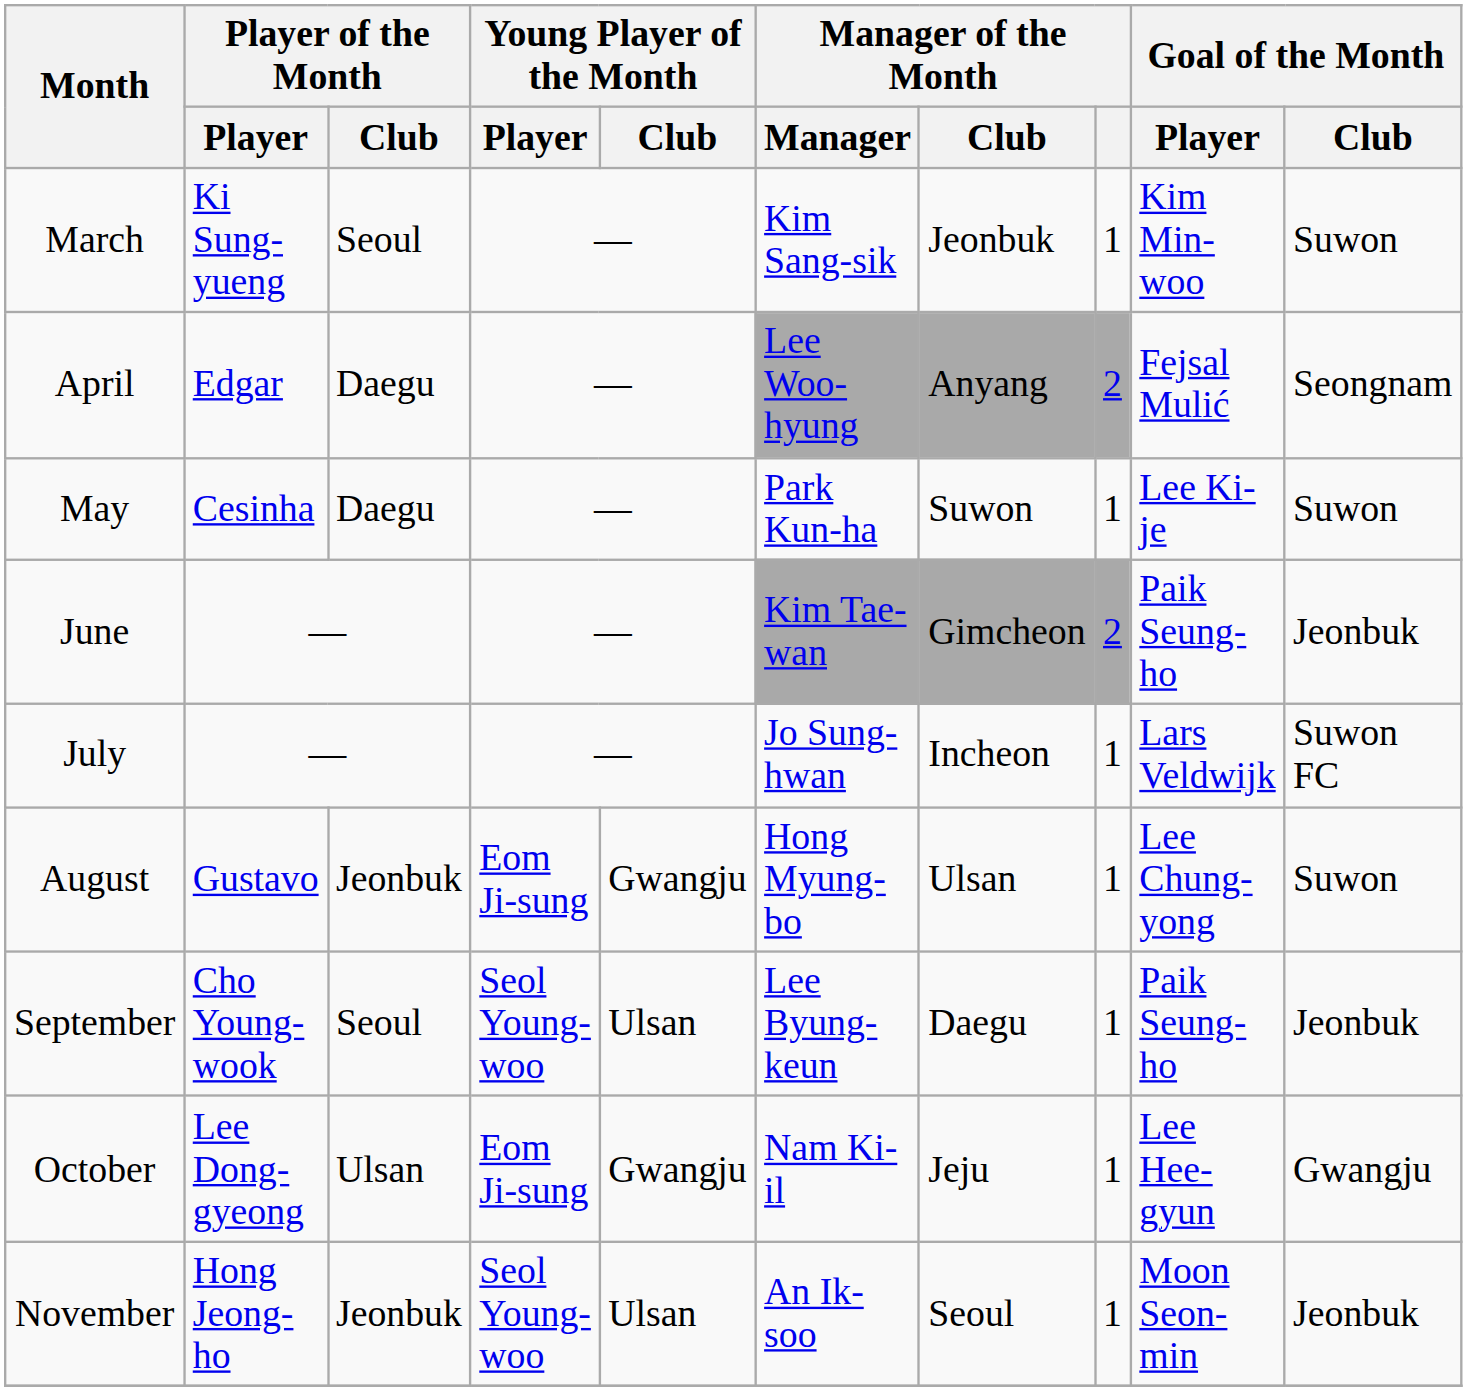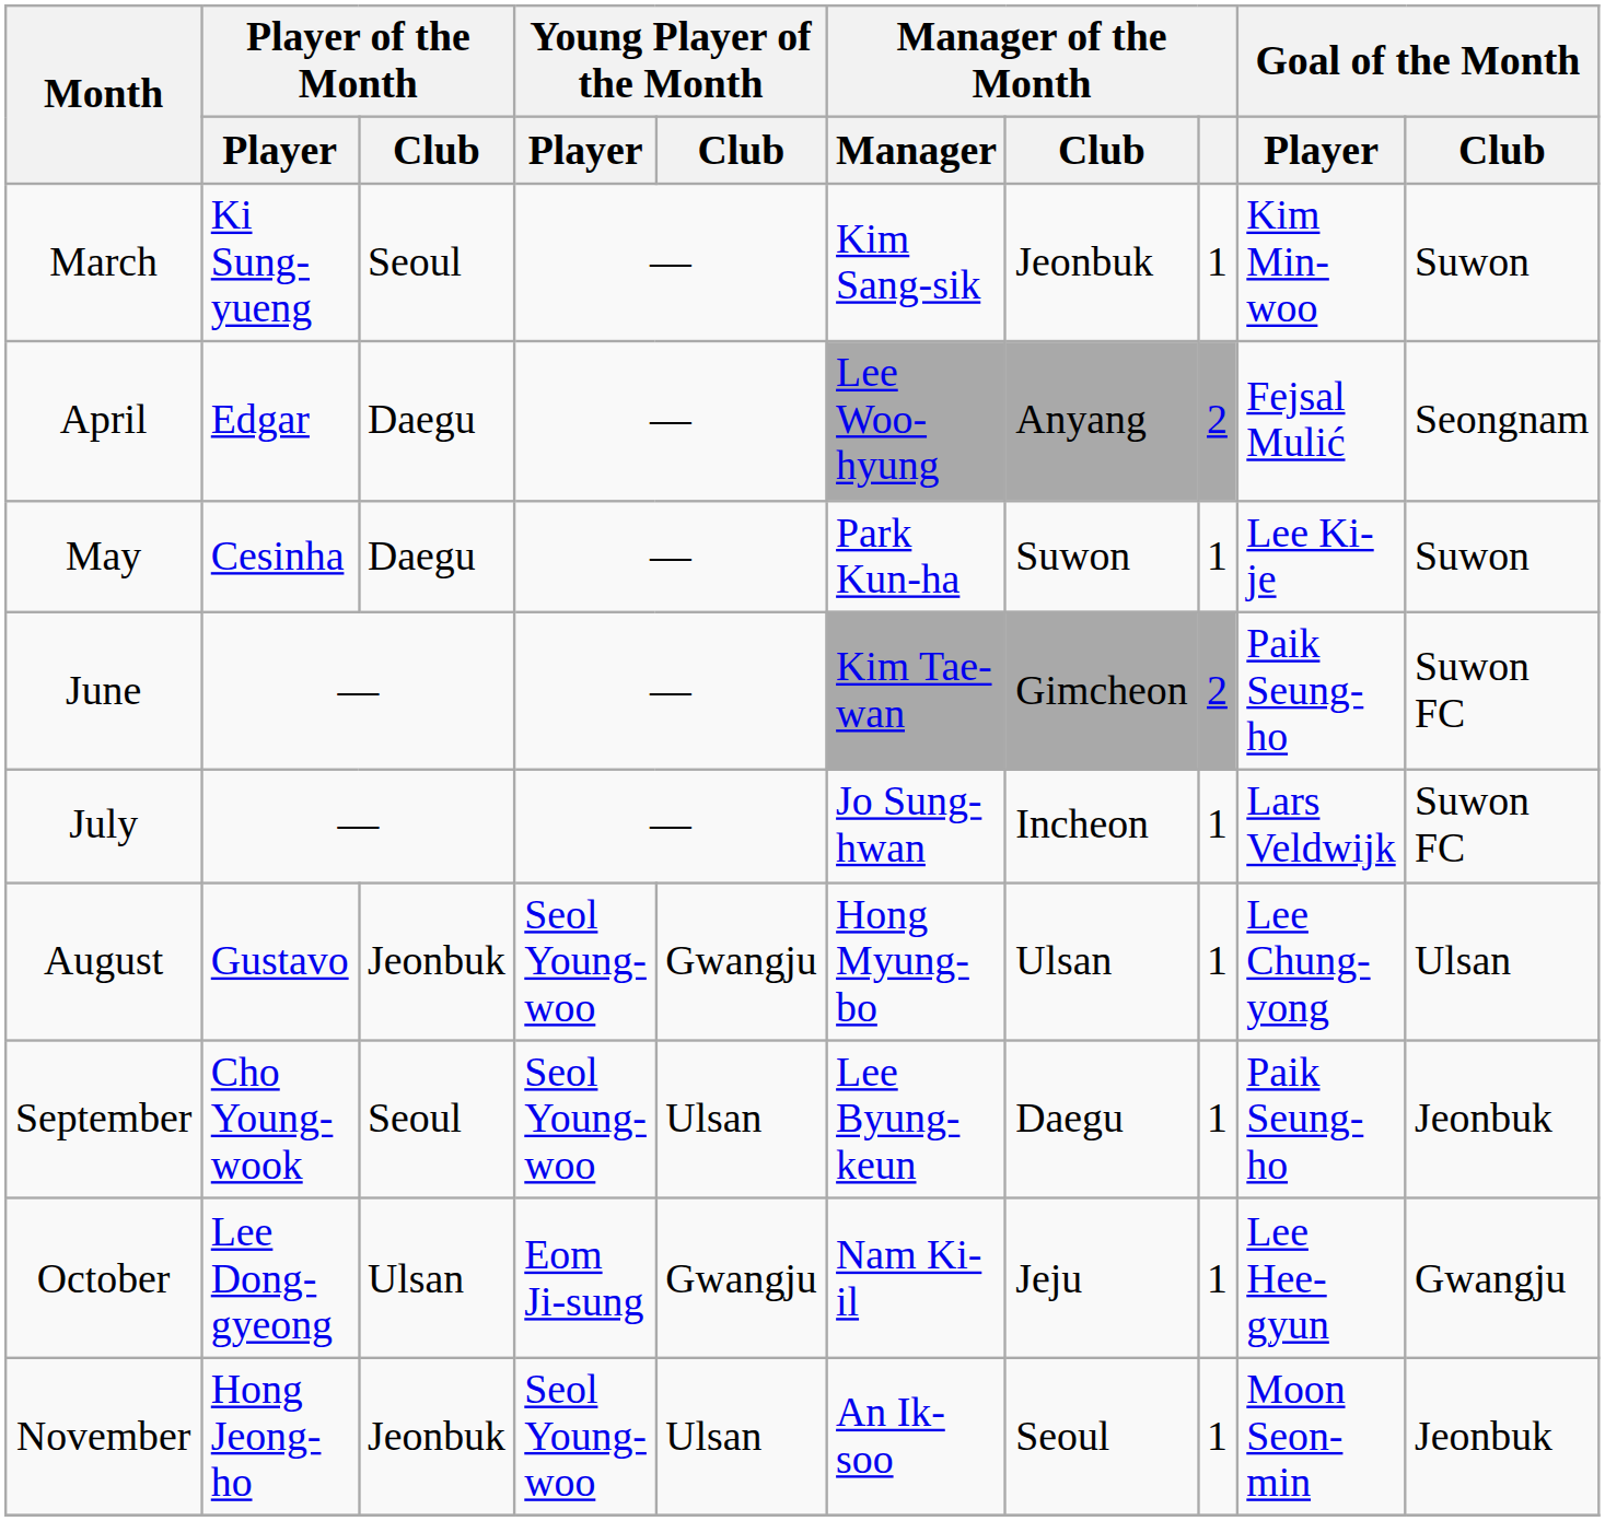 <table class="wikitable">
 <tr>
 <th rowspan="2">Month</th>
 <th colspan="2">Player of the Month</th>
 <th colspan="2">Young Player of the Month</th>
 <th colspan="3">Manager of the Month</th>
 <th colspan="2">Goal of the Month</th>
 </tr>
 <tr>
 <th>Player</th>
 <th>Club</th>
 <th>Player</th>
 <th>Club</th>
 <th>Manager</th>
 <th>Club</th>
 <th></th>
 <th>Player</th>
 <th>Club</th>
 </tr>
 <tr>
 <td align=center>March</td>
 <td> <a href='#'>Ki Sung-yueng</a></td>
 <td>Seoul</td>
 <td colspan=2 align=center>—</td>
 <td> <a href='#'>Kim Sang-sik</a></td>
 <td>Jeonbuk</td>
 <td align=center>1</td>
 <td> <a href='#'>Kim Min-woo</a></td>
 <td>Suwon</td>
 </tr>
 <tr>
 <td align=center>April</td>
 <td> <a href='#'>Edgar</a></td>
 <td>Daegu</td>
 <td colspan=2 align=center>—</td>
 <td bgcolor=darkgray> <a href='#'>Lee Woo-hyung</a></td>
 <td bgcolor=darkgray>Anyang</td>
 <td bgcolor=darkgray align=center><a href='#'>2</a></td>
 <td> <a href='#'>Fejsal Mulić</a></td>
 <td>Seongnam</td>
 </tr>
 <tr>
 <td align=center>May</td>
 <td> <a href='#'>Cesinha</a></td>
 <td>Daegu</td>
 <td colspan=2 align=center>—</td>
 <td> <a href='#'>Park Kun-ha</a></td>
 <td>Suwon</td>
 <td align=center>1</td>
 <td> <a href='#'>Lee Ki-je</a></td>
 <td>Suwon</td>
 </tr>
 <tr>
 <td align=center>June</td>
 <td colspan=2 align=center>—</td>
 <td colspan=2 align=center>—</td>
 <td bgcolor=darkgray> <a href='#'>Kim Tae-wan</a></td>
 <td bgcolor=darkgray>Gimcheon</td>
 <td bgcolor=darkgray align=center><a href='#'>2</a></td>
 <td> <a href='#'>Paik Seung-ho</a></td>
-<td>Jeonbuk</td>
+<td>Suwon FC</td>
 </tr>
 <tr>
 <td align=center>July</td>
 <td colspan=2 align=center>—</td>
 <td colspan=2 align=center>—</td>
 <td> <a href='#'>Jo Sung-hwan</a></td>
 <td>Incheon</td>
 <td align=center>1</td>
 <td> <a href='#'>Lars Veldwijk</a></td>
 <td>Suwon FC</td>
 </tr>
 <tr>
 <td align=center>August</td>
 <td> <a href='#'>Gustavo</a></td>
 <td>Jeonbuk</td>
-<td> <a href='#'>Eom Ji-sung</a></td>
+<td> <a href='#'>Seol Young-woo</a></td>
 <td>Gwangju</td>
 <td> <a href='#'>Hong Myung-bo</a></td>
 <td>Ulsan</td>
 <td align=center>1</td>
 <td> <a href='#'>Lee Chung-yong</a></td>
-<td>Suwon</td>
+<td>Ulsan</td>
 </tr>
 <tr>
 <td align=center>September</td>
 <td> <a href='#'>Cho Young-wook</a></td>
 <td>Seoul</td>
 <td> <a href='#'>Seol Young-woo</a></td>
 <td>Ulsan</td>
 <td> <a href='#'>Lee Byung-keun</a></td>
 <td>Daegu</td>
 <td align=center>1</td>
 <td> <a href='#'>Paik Seung-ho</a></td>
 <td>Jeonbuk</td>
 </tr>
 <tr>
 <td align=center>October</td>
 <td> <a href='#'>Lee Dong-gyeong</a></td>
 <td>Ulsan</td>
 <td> <a href='#'>Eom Ji-sung</a></td>
 <td>Gwangju</td>
 <td> <a href='#'>Nam Ki-il</a></td>
 <td>Jeju</td>
 <td align=center>1</td>
 <td> <a href='#'>Lee Hee-gyun</a></td>
 <td>Gwangju</td>
 </tr>
 <tr>
 <td align=center>November</td>
 <td> <a href='#'>Hong Jeong-ho</a></td>
 <td>Jeonbuk</td>
 <td> <a href='#'>Seol Young-woo</a></td>
 <td>Ulsan</td>
 <td> <a href='#'>An Ik-soo</a></td>
 <td>Seoul</td>
 <td align=center>1</td>
 <td> <a href='#'>Moon Seon-min</a></td>
 <td>Jeonbuk</td>
 </tr>
 <tr>
 </tr>
 </table>
